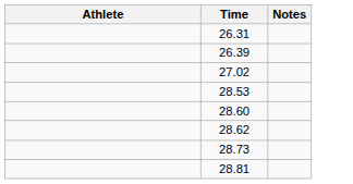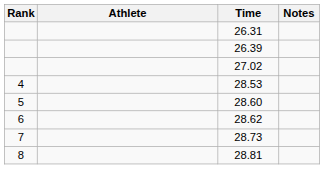 <table class="wikitable" style="text-align:center">
 <tr>
+<th width=40>Rank</th>
 <th width=250>Athlete</th>
 <th width=80>Time</th>
 <th width=50>Notes</th>
 </tr>
 <tr>
+<td></td>
 <td align=left></td>
 <td>26.31</td>
 <td></td>
 </tr>
 <tr>
+<td></td>
 <td align=left></td>
 <td>26.39</td>
 <td></td>
 </tr>
 <tr>
+<td></td>
 <td align=left></td>
 <td>27.02</td>
 <td></td>
 </tr>
 <tr>
+<td>4</td>
 <td align=left></td>
 <td>28.53</td>
 <td></td>
 </tr>
 <tr>
+<td>5</td>
 <td align=left></td>
 <td>28.60</td>
 <td></td>
 </tr>
 <tr>
+<td>6</td>
 <td align=left></td>
 <td>28.62</td>
 <td></td>
 </tr>
 <tr>
+<td>7</td>
 <td align=left></td>
 <td>28.73</td>
 <td></td>
 </tr>
 <tr>
+<td>8</td>
 <td align=left></td>
 <td>28.81</td>
 <td></td>
 </tr>
 </table>
